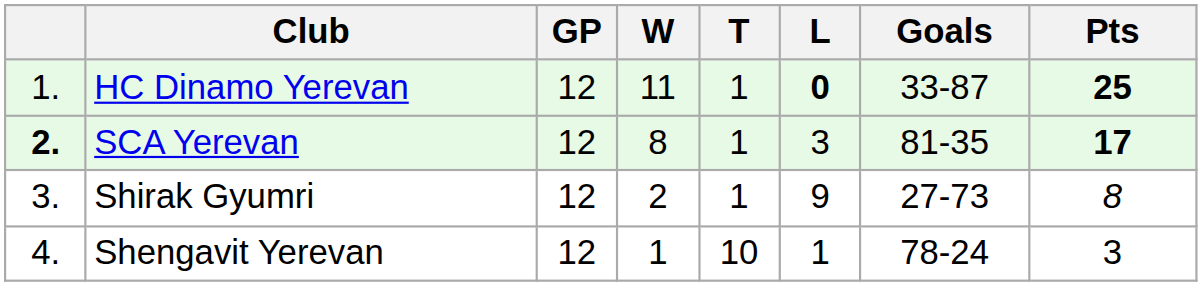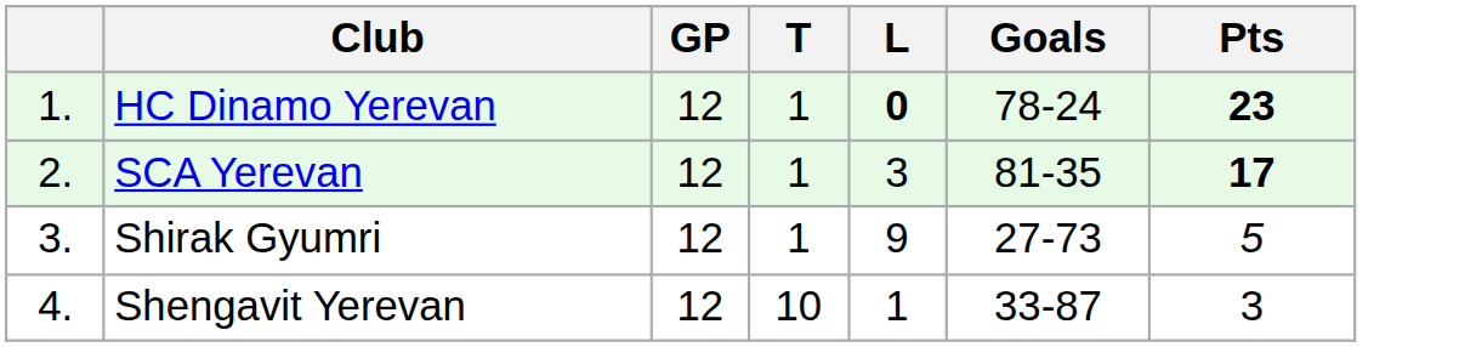 <table class="wikitable">
 <tr>
 <th width="30"></th>
 <th width="200">Club</th>
 <th width="30">GP</th>
-<th width="30">W</th>
 <th width="30">T</th>
 <th width="30">L</th>
 <th width="70">Goals</th>
 <th width="70">Pts</th>
 </tr>
 <tr bgcolor="#e6fae6" align="center">
 <td>1.</td>
 <td align="left"><a href='#'>HC Dinamo Yerevan</a></td>
 <td>12</td>
-<td>11</td>
 <td>1</td>
 <td><strong>0</strong></td>
-<td>33-87</td>
-<td><strong>25</strong></td>
+<td>78-24</td>
+<td><strong>23</strong></td>
 </tr>
 <tr bgcolor="#e6fae6" align="center">
-<td><strong>2.</strong></td>
+<td>2.</td>
 <td align="left"><a href='#'>SCA Yerevan</a></td>
 <td>12</td>
-<td>8</td>
 <td>1</td>
 <td>3</td>
 <td>81-35</td>
 <td><strong>17</strong></td>
 </tr>
 <tr bgcolor="#FFFFFF" align="center">
 <td>3.</td>
 <td align="left">Shirak Gyumri</td>
 <td>12</td>
-<td>2</td>
 <td>1</td>
 <td>9</td>
 <td>27-73</td>
-<td><em>8<strong></td>
+<td><em>5<strong></td>
 </tr>
 <tr bgcolor="#FFFFFF" align="center">
 <td>4.</td>
 <td align="left">Shengavit Yerevan</td>
 <td>12</td>
-<td>1</td>
 <td>10</td>
 <td>1</td>
-<td>78-24</td>
+<td>33-87</td>
 <td></strong>3<strong></td>
 </tr>
 </table>
